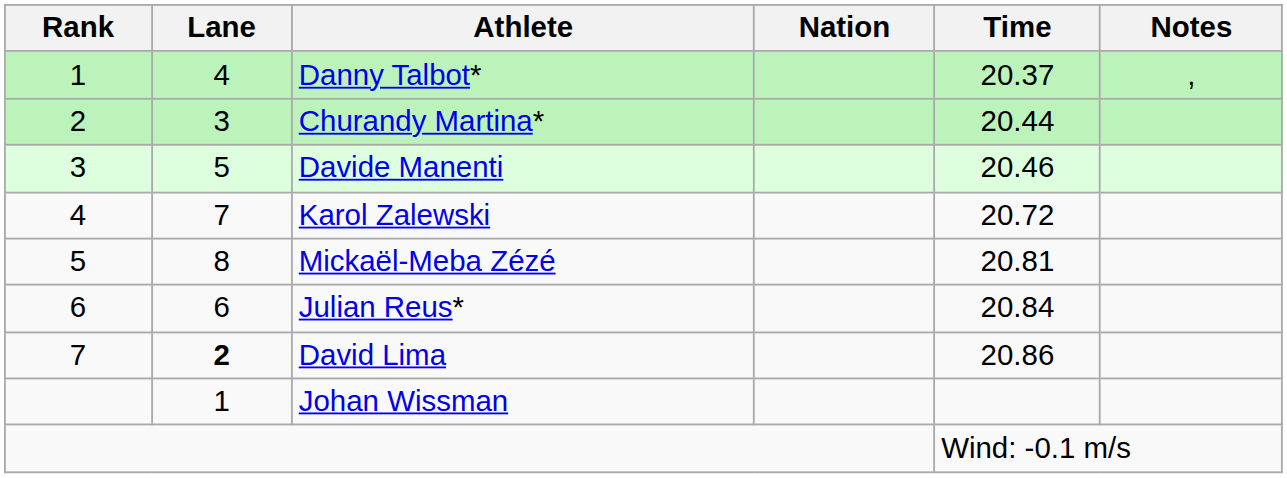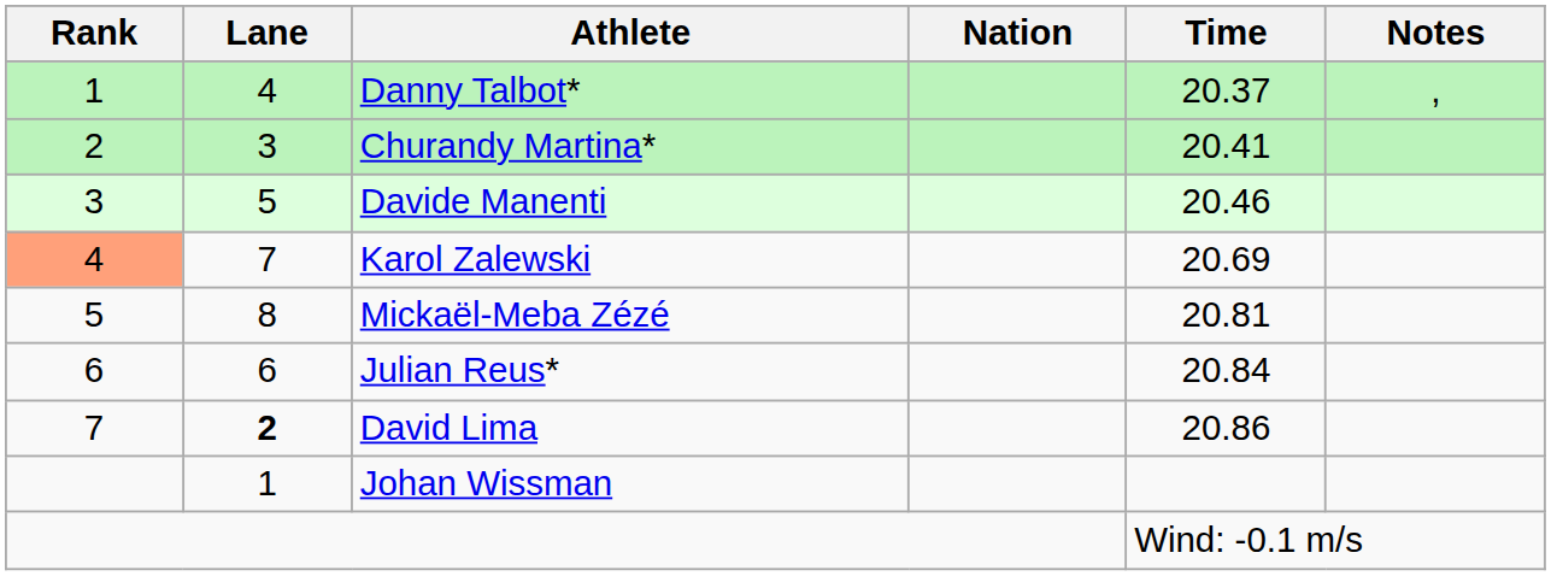 <table class="wikitable sortable" style="text-align:center;width: 55%;">
 <tr>
 <th scope="col">Rank</th>
 <th scope="col">Lane</th>
 <th scope="col">Athlete</th>
 <th scope="col">Nation</th>
 <th scope="col">Time</th>
 <th scope="col">Notes</th>
 </tr>
 <tr bgcolor=bbf3bb>
 <td>1</td>
 <td>4</td>
 <td align=left><a href='#'>Danny Talbot</a>*</td>
 <td align=left></td>
 <td>20.37</td>
 <td>, </td>
 </tr>
 <tr bgcolor=bbf3bb>
 <td>2</td>
 <td>3</td>
 <td align=left><a href='#'>Churandy Martina</a>*</td>
 <td align=left></td>
-<td>20.44</td>
+<td>20.41</td>
 <td></td>
 </tr>
 <tr bgcolor=ddffdd>
 <td>3</td>
 <td>5</td>
 <td align=left><a href='#'>Davide Manenti</a></td>
 <td align=left></td>
 <td>20.46</td>
 <td></td>
 </tr>
 <tr>
-<td>4</td>
+<td style="background: lightsalmon;">4</td>
 <td>7</td>
 <td align=left><a href='#'>Karol Zalewski</a></td>
 <td align=left></td>
-<td>20.72</td>
+<td>20.69</td>
 <td></td>
 </tr>
 <tr>
 <td>5</td>
 <td>8</td>
 <td align=left><a href='#'>Mickaël-Meba Zézé</a></td>
 <td align=left></td>
 <td>20.81</td>
 <td></td>
 </tr>
 <tr>
 <td>6</td>
 <td>6</td>
 <td align=left><a href='#'>Julian Reus</a>*</td>
 <td align=left></td>
 <td>20.84</td>
 <td></td>
 </tr>
 <tr>
 <td>7</td>
 <td><strong>2</strong></td>
 <td align=left><a href='#'>David Lima</a></td>
 <td align=left></td>
 <td>20.86</td>
 <td></td>
 </tr>
 <tr>
 <td></td>
 <td>1</td>
 <td align=left><a href='#'>Johan Wissman</a></td>
 <td align=left></td>
 <td></td>
 <td></td>
 </tr>
 <tr class="sortbottom">
 <td colspan="4"></td>
 <td colspan="2" style="text-align:left;">Wind: -0.1 m/s</td>
 </tr>
 </table>
